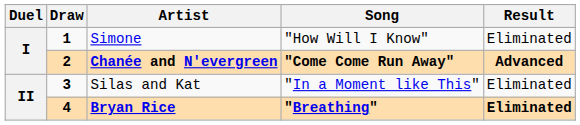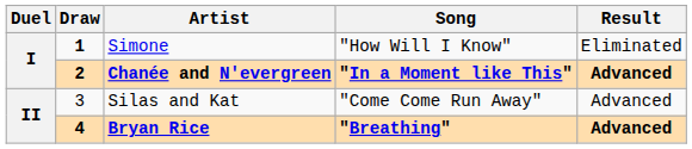 <table class="sortable wikitable" style="margin: 1em auto 1em auto; text-align:center">
 <tr>
 <th>Duel</th>
 <th>Draw</th>
 <th>Artist</th>
 <th>Song</th>
 <th>Result</th>
 </tr>
 <tr>
 <th scope="row" rowspan="2">I</th>
 <td><strong>1</strong></td>
 <td style="text-align:left;"><a href='#'>Simone</a></td>
 <td style="text-align:left;">"How Will I Know"</td>
 <td>Eliminated</td>
 </tr>
 <tr style="font-weight:bold; background:navajowhite">
 <td>2</td>
 <td style="text-align:left;"><a href='#'>Chanée</a> and <a href='#'>N'evergreen</a></td>
-<td style="text-align:left;">"Come Come Run Away"</td>
+<td style="text-align:left;">"<a href='#'>In a Moment like This</a>"</td>
 <td>Advanced</td>
 </tr>
 <tr>
 <th scope="row" rowspan="2">II</th>
-<td><strong>3</strong></td>
+<td>3</td>
 <td style="text-align:left;">Silas and Kat</td>
-<td style="text-align:left;">"<a href='#'>In a Moment like This</a>"</td>
-<td>Eliminated</td>
+<td style="text-align:left;">"Come Come Run Away"</td>
+<td>Advanced</td>
 </tr>
 <tr style="font-weight:bold; background:navajowhite">
 <td>4</td>
 <td style="text-align:left;"><a href='#'>Bryan Rice</a></td>
 <td style="text-align:left;">"<a href='#'>Breathing</a>"</td>
-<td>Eliminated</td>
+<td>Advanced</td>
 </tr>
 </table>
